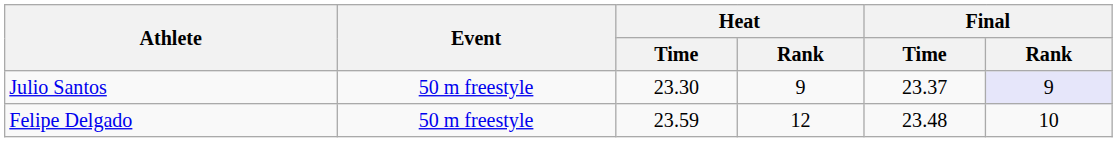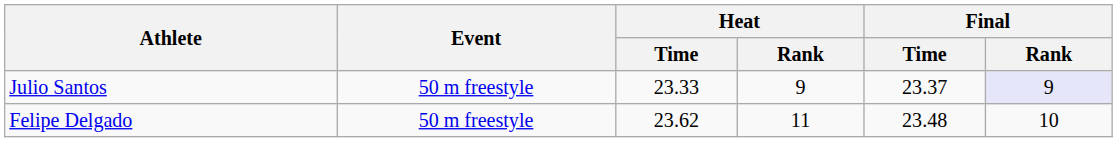 <table class=wikitable style="font-size:95%" width="95%">
 <tr>
 <th rowspan="2">Athlete</th>
 <th rowspan="2">Event</th>
 <th colspan="2">Heat</th>
 <th colspan="2">Final</th>
 </tr>
 <tr>
 <th>Time</th>
 <th>Rank</th>
 <th>Time</th>
 <th>Rank</th>
 </tr>
 <tr>
 <td width=30%><a href='#'>Julio Santos</a></td>
 <td align=center><a href='#'>50 m freestyle</a></td>
-<td align=center>23.30</td>
+<td align=center>23.33</td>
 <td align=center>9</td>
 <td align=center>23.37</td>
 <td align=center style="background: lavender;">9</td>
 </tr>
 <tr>
 <td width=30%><a href='#'>Felipe Delgado</a></td>
 <td align=center><a href='#'>50 m freestyle</a></td>
-<td align=center>23.59</td>
-<td align=center>12</td>
+<td align=center>23.62</td>
+<td align=center>11</td>
 <td align=center>23.48</td>
 <td align=center>10</td>
 </tr>
 </table>
